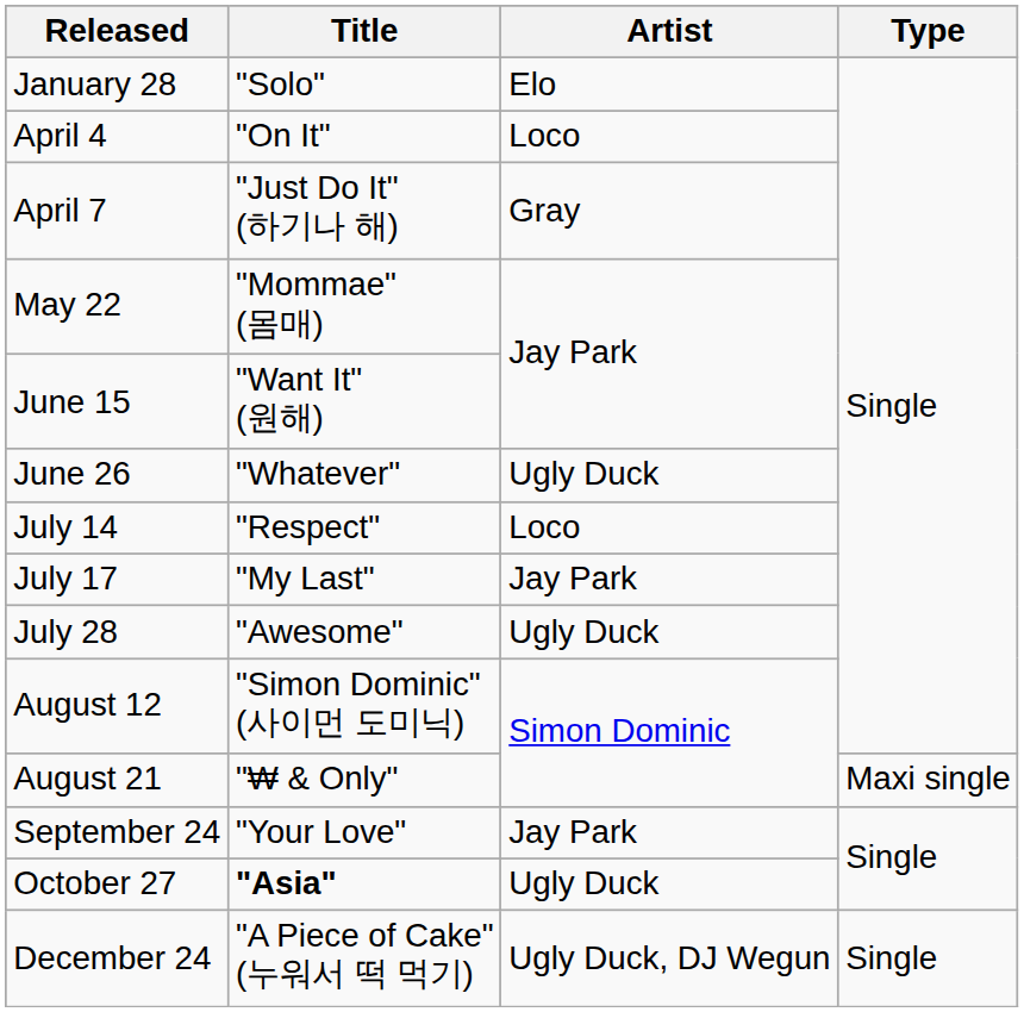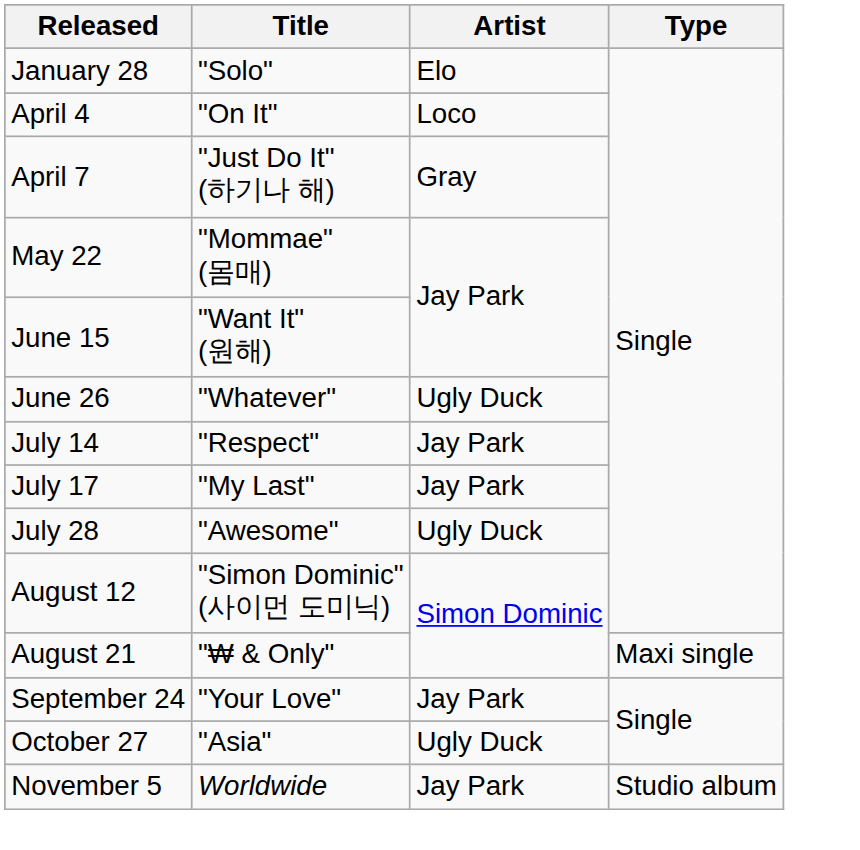 <table class="wikitable">
 <tr>
 <th>Released</th>
 <th>Title</th>
 <th>Artist</th>
 <th>Type</th>
 </tr>
 <tr>
 <td>January 28</td>
 <td>"Solo"</td>
 <td>Elo</td>
 <td rowspan="10">Single</td>
 </tr>
 <tr>
 <td>April 4</td>
 <td>"On It"</td>
 <td>Loco</td>
 </tr>
 <tr>
 <td>April 7</td>
 <td>"Just Do It"<br>(하기나 해)</td>
 <td>Gray</td>
 </tr>
 <tr>
 <td>May 22</td>
 <td>"Mommae"<br>(몸매)</td>
 <td rowspan="2">Jay Park</td>
 </tr>
 <tr>
 <td>June 15</td>
 <td>"Want It"<br>(원해)</td>
 </tr>
 <tr>
 <td>June 26</td>
 <td>"Whatever"</td>
 <td>Ugly Duck</td>
 </tr>
 <tr>
 <td>July 14</td>
 <td>"Respect"</td>
-<td>Loco</td>
+<td>Jay Park</td>
 </tr>
 <tr>
 <td>July 17</td>
 <td>"My Last"</td>
 <td>Jay Park</td>
 </tr>
 <tr>
 <td>July 28</td>
 <td>"Awesome"</td>
 <td>Ugly Duck</td>
 </tr>
 <tr>
 <td>August 12</td>
 <td>"Simon Dominic"<br>(사이먼 도미닉)</td>
 <td rowspan="2"><a href='#'>Simon Dominic</a></td>
 </tr>
 <tr>
 <td>August 21</td>
 <td>"₩ & Only"</td>
 <td>Maxi single</td>
 </tr>
 <tr>
 <td>September 24</td>
 <td>"Your Love"</td>
 <td>Jay Park</td>
 <td rowspan="2">Single</td>
 </tr>
 <tr>
 <td>October 27</td>
-<td><strong>"Asia"</strong></td>
+<td>"Asia"</td>
 <td>Ugly Duck</td>
 </tr>
 <tr>
-<td>December 24</td>
-<td>"A Piece of Cake"<br>(누워서 떡 먹기)</td>
-<td>Ugly Duck, DJ Wegun</td>
-<td>Single</td>
+<td>November 5</td>
+<td><em>Worldwide</em></td>
+<td>Jay Park</td>
+<td>Studio album</td>
 </tr>
 </table>
